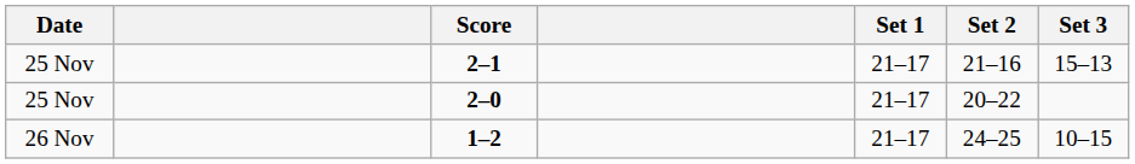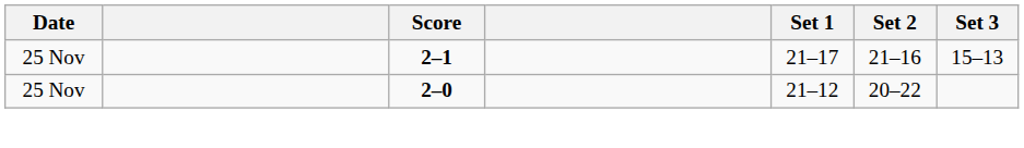 <table class="wikitable" style="text-align: center; font-size:90% ">
 <tr>
 <th width="60">Date</th>
 <th align="right" width="190"></th>
 <th width="60">Score</th>
 <th align="left" width="190"></th>
 <th width="50">Set 1</th>
 <th width="50">Set 2</th>
 <th width="50">Set 3</th>
 </tr>
 <tr>
 <td>25 Nov</td>
 <td align=right><strong></strong></td>
 <td align=center><strong>2–1</strong></td>
 <td align=left></td>
 <td>21–17</td>
 <td>21–16</td>
 <td>15–13</td>
 </tr>
 <tr>
 <td>25 Nov</td>
 <td align=right><strong></strong></td>
 <td align=center><strong>2–0</strong></td>
 <td align=left></td>
-<td>21–17</td>
+<td>21–12</td>
 <td>20–22</td>
 <td></td>
 </tr>
-<tr>
-<td>26 Nov</td>
-<td align=right></td>
-<td align=center><strong>1–2</strong></td>
-<td align=left><strong></strong></td>
-<td>21–17</td>
-<td>24–25</td>
-<td>10–15</td>
-</tr>
 </table>
